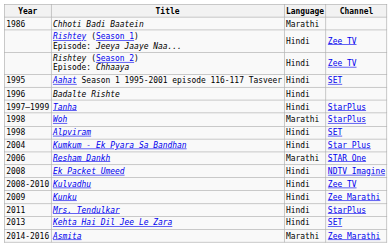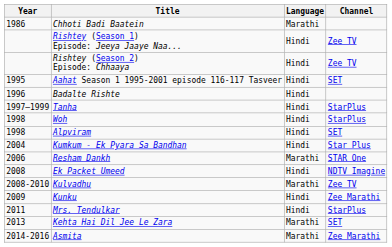 <table class="wikitable sortable">
 <tr>
 <th>Year</th>
 <th>Title</th>
 <th>Language</th>
 <th>Channel</th>
 </tr>
 <tr>
 <td>1986</td>
 <td><em>Chhoti Badi Baatein</em></td>
 <td>Marathi</td>
 <td></td>
 </tr>
 <tr>
 <td></td>
 <td><em><a href='#'>Rishtey</a></em> (<a href='#'>Season 1</a>) <br> Episode: <em>Jeeya Jaaye Naa...</em></td>
 <td>Hindi</td>
 <td><a href='#'>Zee TV</a></td>
 </tr>
 <tr>
 <td></td>
 <td><em>Rishtey</em> (<a href='#'>Season 2</a>) <br> Episode: <em>Chhaaya</em></td>
 <td>Hindi</td>
 <td><a href='#'>Zee TV</a></td>
 </tr>
 <tr>
 <td>1995</td>
 <td><em><a href='#'>Aahat</a></em> Season 1 1995-2001 episode 116-117 Tasveer</td>
 <td>Hindi</td>
 <td><a href='#'>SET</a></td>
 </tr>
 <tr>
 <td>1996</td>
 <td><em>Badalte Rishte</em></td>
 <td>Hindi</td>
 <td></td>
 </tr>
 <tr>
 <td>1997–1999</td>
 <td><em><a href='#'>Tanha</a></em></td>
 <td>Hindi</td>
 <td><a href='#'>StarPlus</a></td>
 </tr>
 <tr>
 <td>1998</td>
 <td><em><a href='#'>Woh</a></em></td>
-<td>Marathi</td>
+<td>Hindi</td>
 <td><a href='#'>StarPlus</a></td>
 </tr>
 <tr>
 <td>1998</td>
 <td><em><a href='#'>Alpviram</a></em></td>
 <td>Hindi</td>
 <td><a href='#'>SET</a></td>
 </tr>
 <tr>
 <td>2004</td>
 <td><em><a href='#'>Kumkum - Ek Pyara Sa Bandhan</a></em> </td>
 <td>Hindi</td>
 <td><a href='#'>Star Plus</a></td>
 </tr>
 <tr>
 <td>2006</td>
 <td><em><a href='#'>Resham Dankh</a></em> </td>
 <td>Marathi</td>
 <td><a href='#'>STAR One</a></td>
 </tr>
 <tr>
 <td>2008</td>
 <td><em><a href='#'>Ek Packet Umeed</a></em></td>
 <td>Hindi</td>
 <td><a href='#'>NDTV Imagine</a></td>
 </tr>
 <tr>
 <td>2008-2010</td>
 <td><em><a href='#'>Kulvadhu</a></em></td>
-<td>Hindi</td>
+<td>Marathi</td>
 <td><a href='#'>Zee TV</a></td>
 </tr>
 <tr>
 <td>2009</td>
 <td><em><a href='#'>Kunku</a></em></td>
 <td>Hindi</td>
 <td><a href='#'>Zee Marathi</a></td>
 </tr>
 <tr>
 <td>2011</td>
 <td><em><a href='#'>Mrs. Tendulkar</a></em></td>
 <td>Hindi</td>
 <td><a href='#'>StarPlus</a></td>
 </tr>
 <tr>
 <td>2013</td>
 <td><em><a href='#'>Kehta Hai Dil Jee Le Zara</a></em></td>
-<td>Hindi</td>
+<td>Marathi</td>
 <td><a href='#'>SET</a></td>
 </tr>
 <tr>
 <td>2014-2016</td>
 <td><em><a href='#'>Asmita</a></em></td>
 <td>Marathi</td>
 <td><a href='#'>Zee Marathi</a></td>
 </tr>
 </table>
